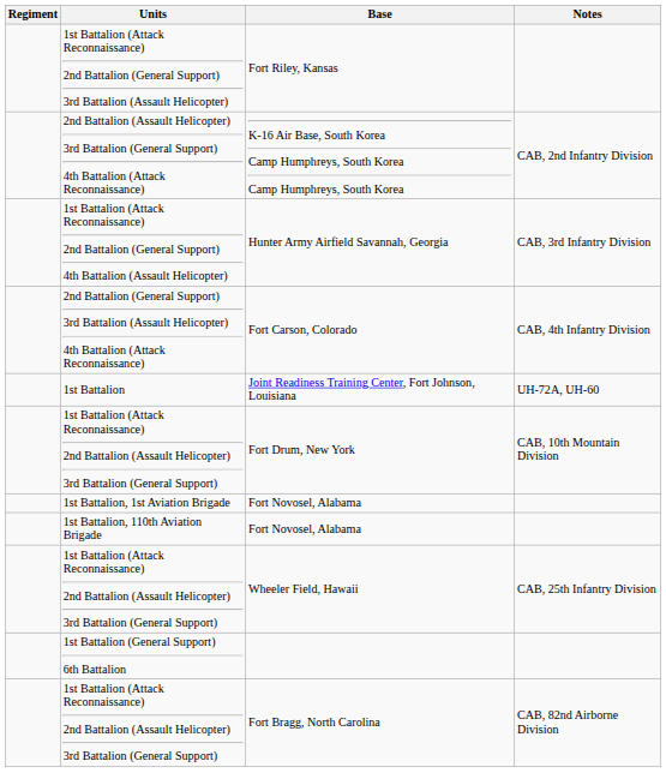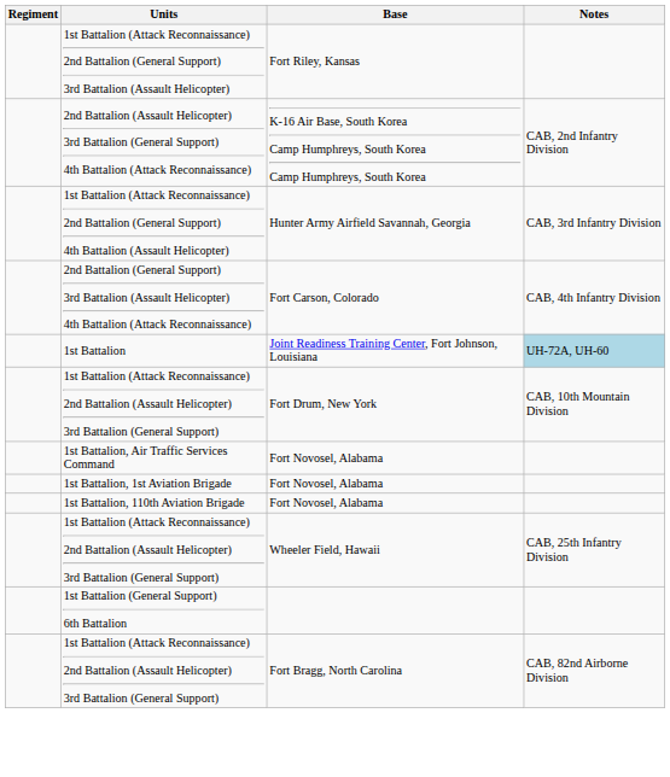 <table class="wikitable">
 <tr>
 <th>Regiment</th>
 <th>Units</th>
 <th>Base</th>
 <th>Notes</th>
 </tr>
 <tr>
 <td></td>
 <td>1st Battalion (Attack Reconnaissance)<hr>2nd Battalion (General Support)<hr>3rd Battalion (Assault Helicopter)</td>
 <td>Fort Riley, Kansas</td>
 <td></td>
 </tr>
 <tr>
 <td></td>
 <td>2nd Battalion (Assault Helicopter)<hr>3rd Battalion (General Support)<hr>4th Battalion (Attack Reconnaissance)</td>
 <td><hr>K-16 Air Base, South Korea<hr>Camp Humphreys, South Korea<hr>Camp Humphreys, South Korea</td>
 <td>CAB, 2nd Infantry Division</td>
 </tr>
 <tr>
 <td></td>
 <td>1st Battalion (Attack Reconnaissance)<hr>2nd Battalion (General Support)<hr>4th Battalion (Assault Helicopter)</td>
 <td>Hunter Army Airfield Savannah, Georgia</td>
 <td>CAB, 3rd Infantry Division</td>
 </tr>
 <tr>
 <td></td>
 <td>2nd Battalion (General Support)<hr>3rd Battalion (Assault Helicopter)<hr>4th Battalion (Attack Reconnaissance)</td>
 <td>Fort Carson, Colorado</td>
 <td>CAB, 4th Infantry Division</td>
 </tr>
 <tr>
 <td></td>
 <td>1st Battalion</td>
 <td><a href='#'>Joint Readiness Training Center</a>, Fort Johnson,  Louisiana</td>
-<td>UH-72A, UH-60</td>
+<td style="background: lightblue;">UH-72A, UH-60</td>
 </tr>
 <tr>
 <td></td>
 <td>1st Battalion (Attack Reconnaissance)<hr>2nd Battalion (Assault Helicopter)<hr>3rd Battalion (General Support)</td>
 <td>Fort Drum, New York</td>
 <td>CAB, 10th Mountain Division</td>
+</tr>
+<tr>
+<td></td>
+<td>1st Battalion, Air Traffic Services Command</td>
+<td>Fort Novosel, Alabama</td>
+<td></td>
 </tr>
 <tr>
 <td></td>
 <td>1st Battalion, 1st Aviation Brigade</td>
 <td>Fort Novosel, Alabama</td>
 <td></td>
 </tr>
 <tr>
 <td></td>
 <td>1st Battalion, 110th Aviation Brigade</td>
 <td>Fort Novosel, Alabama</td>
 <td></td>
 </tr>
 <tr>
 <td></td>
 <td>1st Battalion (Attack Reconnaissance)<hr>2nd Battalion (Assault Helicopter)<hr>3rd Battalion (General Support)</td>
 <td>Wheeler Field, Hawaii</td>
 <td>CAB, 25th Infantry Division</td>
 </tr>
 <tr>
 <td></td>
 <td>1st Battalion (General Support)<hr>6th Battalion</td>
 <td></td>
 <td></td>
 </tr>
 <tr>
 <td></td>
 <td>1st Battalion (Attack Reconnaissance)<hr>2nd Battalion (Assault Helicopter)<hr>3rd Battalion (General Support)</td>
 <td>Fort Bragg, North Carolina</td>
 <td>CAB, 82nd Airborne Division</td>
 </tr>
 </table>
